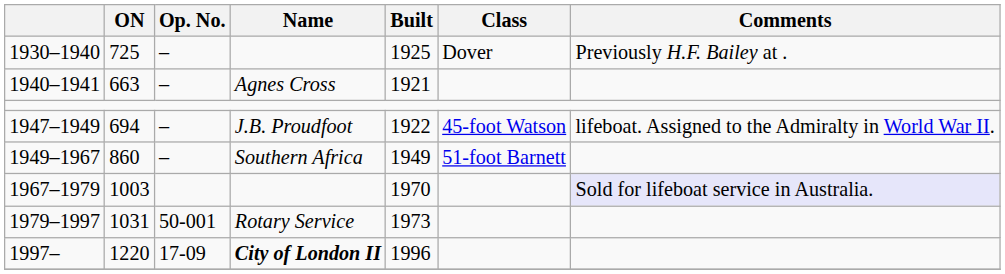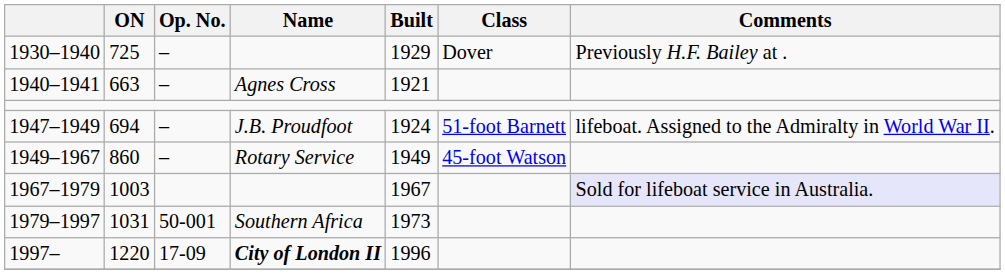 <table class="wikitable">
 <tr>
 <th></th>
 <th>ON</th>
 <th>Op. No.</th>
 <th>Name</th>
 <th>Built</th>
 <th>Class</th>
 <th>Comments</th>
 </tr>
 <tr>
 <td>1930–1940</td>
 <td>725</td>
 <td>–</td>
 <td></td>
-<td>1925</td>
+<td>1929</td>
 <td>Dover</td>
 <td>Previously <em>H.F. Bailey</em> at .</td>
 </tr>
 <tr>
 <td>1940–1941</td>
 <td>663</td>
 <td>–</td>
 <td><em>Agnes Cross</em></td>
 <td>1921</td>
 <td></td>
 <td></td>
 </tr>
 <tr>
 <td colspan=7 style=" text-align: center;"></td>
 </tr>
 <tr>
 <td>1947–1949</td>
 <td>694</td>
 <td>–</td>
 <td><em>J.B. Proudfoot</em></td>
-<td>1922</td>
-<td><a href='#'>45-foot Watson</a></td>
+<td>1924</td>
+<td><a href='#'>51-foot Barnett</a></td>
 <td> lifeboat. Assigned to the Admiralty in <a href='#'>World War II</a>.</td>
 </tr>
 <tr>
 <td>1949–1967</td>
 <td>860</td>
 <td>–</td>
-<td><em>Southern Africa</em></td>
+<td><em>Rotary Service</em></td>
 <td>1949</td>
-<td><a href='#'>51-foot Barnett</a></td>
+<td><a href='#'>45-foot Watson</a></td>
 <td></td>
 </tr>
 <tr>
 <td>1967–1979</td>
 <td>1003</td>
 <td></td>
 <td></td>
-<td>1970</td>
+<td>1967</td>
 <td></td>
 <td style="background: lavender;">Sold for lifeboat service in Australia.</td>
 </tr>
 <tr>
 <td>1979–1997</td>
 <td>1031</td>
 <td>50-001</td>
-<td><em>Rotary Service</em></td>
+<td><em>Southern Africa</em></td>
 <td>1973</td>
 <td></td>
 <td></td>
 </tr>
 <tr>
 <td>1997–</td>
 <td>1220</td>
 <td>17-09</td>
 <td><strong><em>City of London II</em></strong></td>
 <td>1996</td>
 <td></td>
 <td></td>
 </tr>
 <tr>
 </tr>
 </table>
